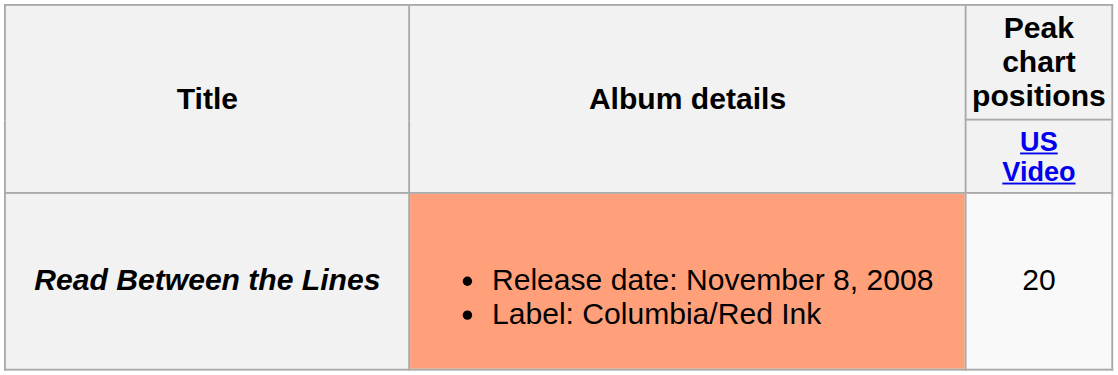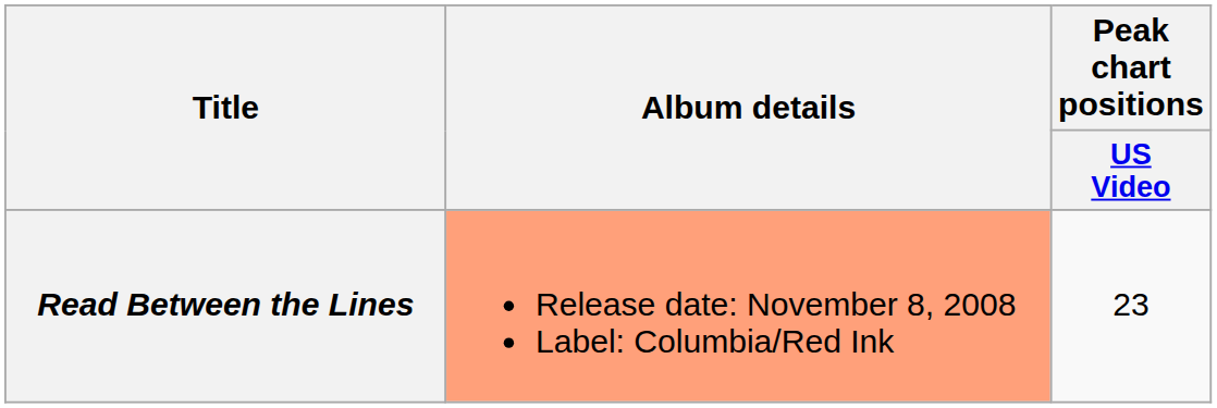 <table class="wikitable plainrowheaders" style="text-align:center;">
 <tr>
 <th scope="col" rowspan="2" style="width:13em;">Title</th>
 <th scope="col" rowspan="2" style="width:18em;">Album details</th>
 <th scope="col">Peak chart positions</th>
 </tr>
 <tr>
 <th scope="col" style="width:3.5em;font-size:90%;"><a href='#'>US<br>Video</a><br></th>
 </tr>
 <tr>
 <th scope="row"><em>Read Between the Lines</em></th>
 <td style="background: lightsalmon; text-align:left;"><br><ul><li>Release date: November 8, 2008</li><li>Label: Columbia/Red Ink</li></ul></td>
-<td>20</td>
+<td>23</td>
 </tr>
 </table>
